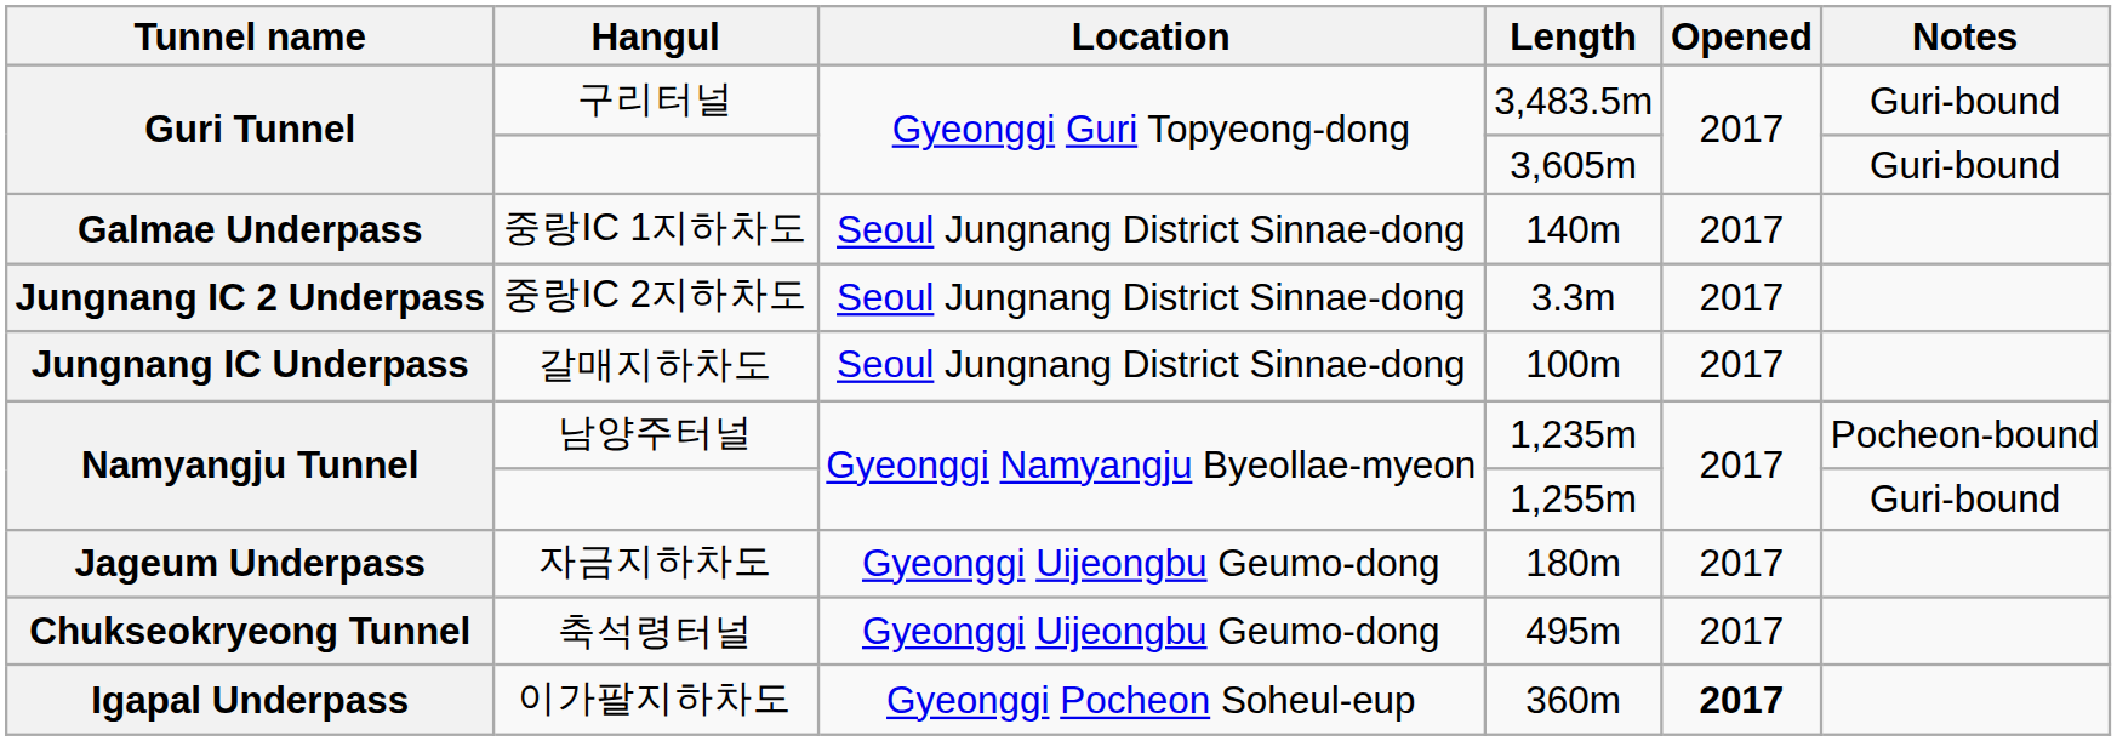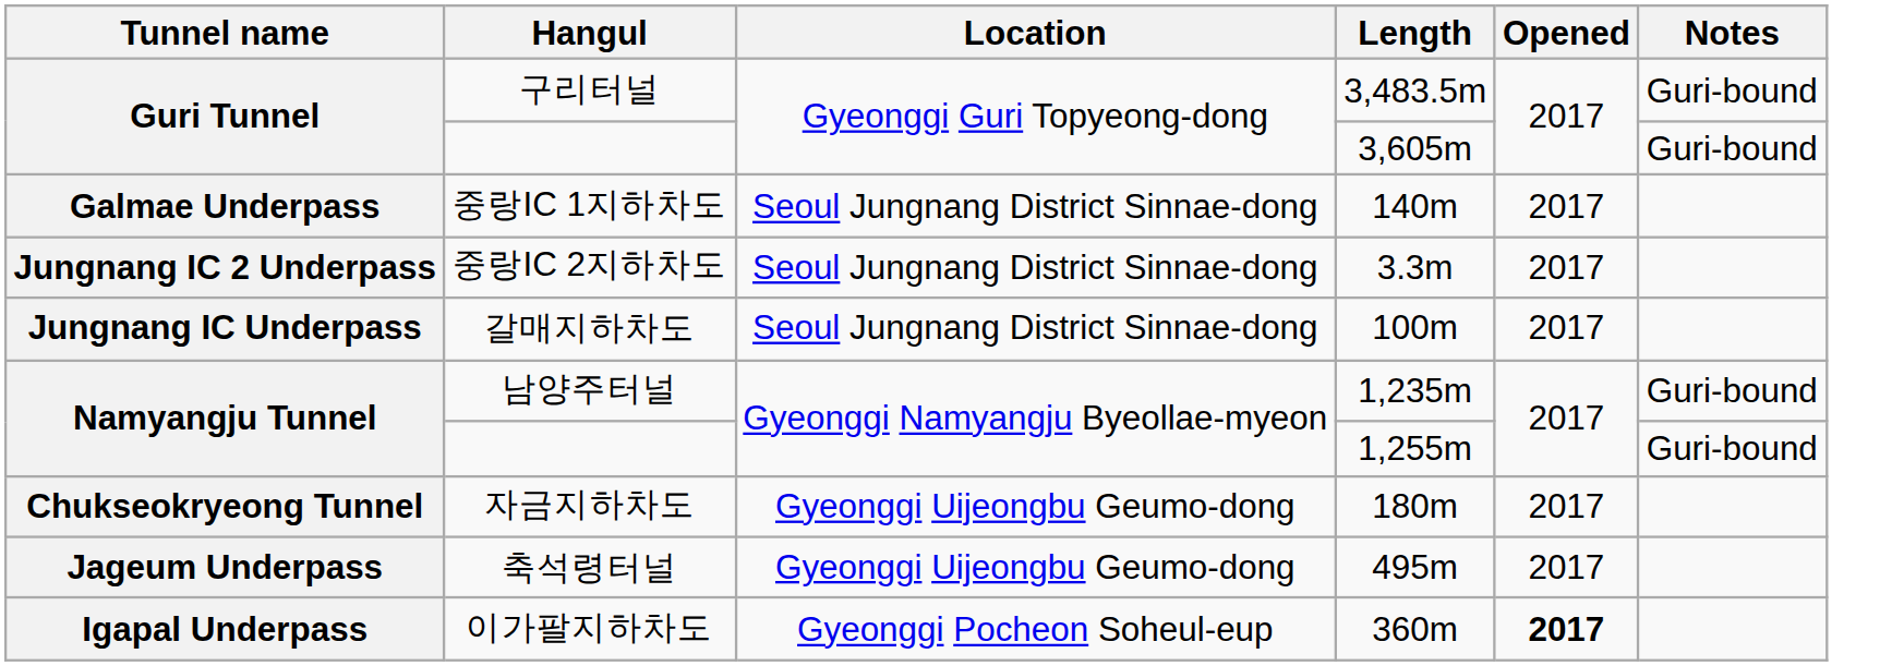 <table class="wikitable" style="font-size: 85%; text-align: center;">
 <tr>
 <th>Tunnel name</th>
 <th>Hangul</th>
 <th>Location</th>
 <th>Length</th>
 <th>Opened</th>
 <th>Notes</th>
 </tr>
 <tr>
 <th rowspan=2>Guri Tunnel</th>
 <td>구리터널</td>
 <td rowspan=2><a href='#'>Gyeonggi</a> <a href='#'>Guri</a> Topyeong-dong</td>
 <td>3,483.5m</td>
 <td rowspan=2>2017</td>
 <td>Guri-bound</td>
 </tr>
 <tr>
 <td></td>
 <td>3,605m</td>
 <td>Guri-bound</td>
 </tr>
 <tr>
 <th>Galmae Underpass</th>
 <td>중랑IC 1지하차도</td>
 <td><a href='#'>Seoul</a> Jungnang District Sinnae-dong</td>
 <td>140m</td>
 <td>2017</td>
 <td></td>
 </tr>
 <tr>
 <th>Jungnang IC 2 Underpass</th>
 <td>중랑IC 2지하차도</td>
 <td><a href='#'>Seoul</a> Jungnang District Sinnae-dong</td>
 <td>3.3m</td>
 <td>2017</td>
 <td></td>
 </tr>
 <tr>
 <th>Jungnang IC Underpass</th>
 <td>갈매지하차도</td>
 <td><a href='#'>Seoul</a> Jungnang District Sinnae-dong</td>
 <td>100m</td>
 <td>2017</td>
 <td></td>
 </tr>
 <tr>
 <th rowspan=2>Namyangju Tunnel</th>
 <td>남양주터널</td>
 <td rowspan=2><a href='#'>Gyeonggi</a> <a href='#'>Namyangju</a> Byeollae-myeon</td>
 <td>1,235m</td>
 <td rowspan=2>2017</td>
-<td>Pocheon-bound</td>
+<td>Guri-bound</td>
 </tr>
 <tr>
 <td></td>
 <td>1,255m</td>
 <td>Guri-bound</td>
 </tr>
 <tr>
-<th>Jageum Underpass</th>
+<th>Chukseokryeong Tunnel</th>
 <td>자금지하차도</td>
 <td><a href='#'>Gyeonggi</a> <a href='#'>Uijeongbu</a> Geumo-dong</td>
 <td>180m</td>
 <td>2017</td>
 <td></td>
 </tr>
 <tr>
-<th>Chukseokryeong Tunnel</th>
+<th>Jageum Underpass</th>
 <td>축석령터널</td>
 <td><a href='#'>Gyeonggi</a> <a href='#'>Uijeongbu</a> Geumo-dong</td>
 <td>495m</td>
 <td>2017</td>
 <td></td>
 </tr>
 <tr>
 <th>Igapal Underpass</th>
 <td>이가팔지하차도</td>
 <td><a href='#'>Gyeonggi</a> <a href='#'>Pocheon</a> Soheul-eup</td>
 <td>360m</td>
 <td><strong>2017</strong></td>
 <td></td>
 </tr>
 </table>
